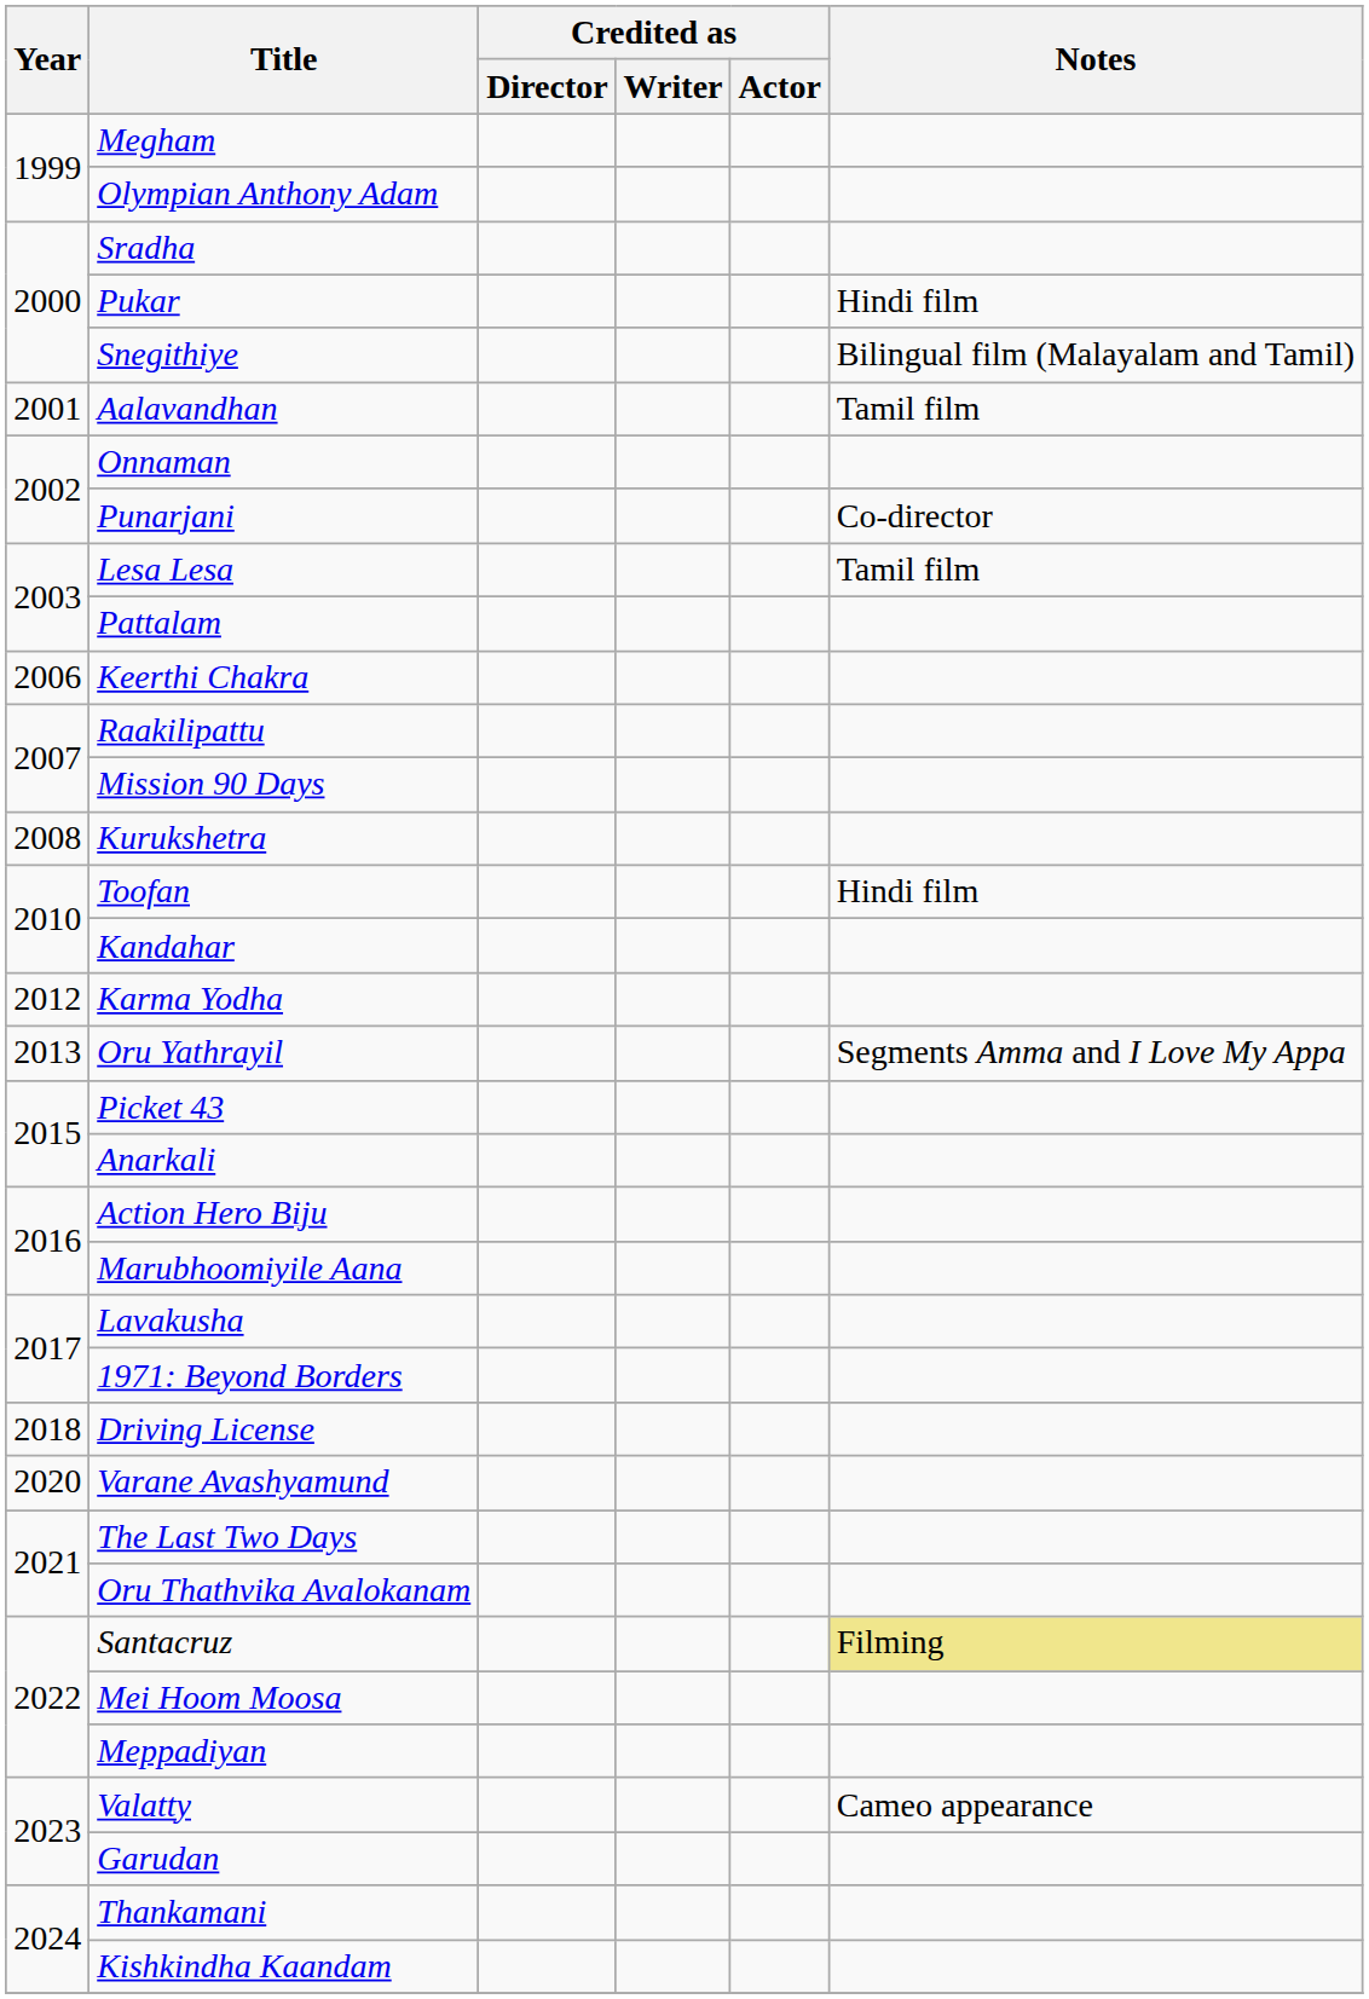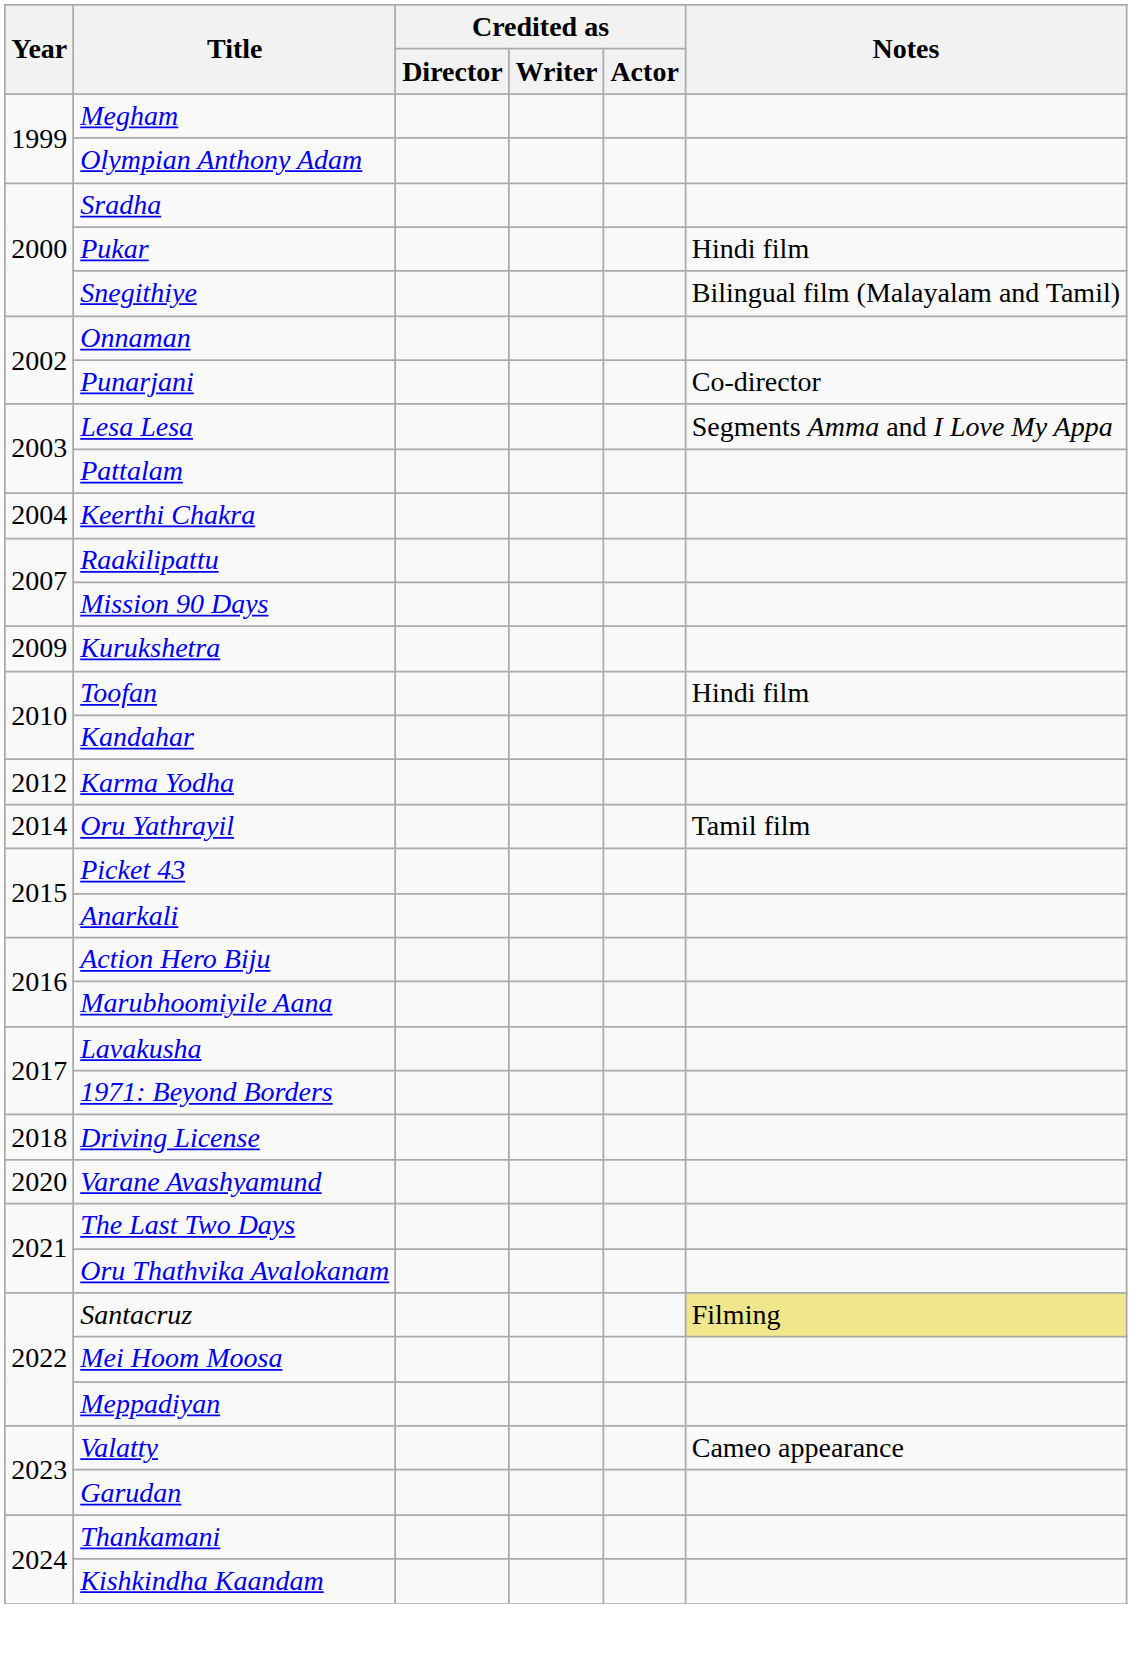 <table class="wikitable sortable">
 <tr>
 <th rowspan="2">Year</th>
 <th rowspan="2">Title</th>
 <th colspan="3">Credited as</th>
 <th rowspan="2">Notes</th>
 </tr>
 <tr>
 <th>Director</th>
 <th>Writer</th>
 <th>Actor</th>
 </tr>
 <tr>
 <td rowspan=2>1999</td>
 <td><em><a href='#'>Megham</a></em></td>
 <td></td>
 <td></td>
 <td></td>
 <td></td>
 </tr>
 <tr>
 <td><em><a href='#'>Olympian Anthony Adam</a></em></td>
 <td></td>
 <td></td>
 <td></td>
 <td></td>
 </tr>
 <tr>
 <td rowspan=3>2000</td>
 <td><em><a href='#'>Sradha</a></em></td>
 <td></td>
 <td></td>
 <td></td>
 <td></td>
 </tr>
 <tr>
 <td><em><a href='#'>Pukar</a></em></td>
 <td></td>
 <td></td>
 <td></td>
 <td>Hindi film</td>
 </tr>
 <tr>
 <td><em><a href='#'>Snegithiye</a></em></td>
 <td></td>
 <td></td>
 <td></td>
 <td>Bilingual film (Malayalam and Tamil)</td>
 </tr>
 <tr>
-<td>2001</td>
-<td><em><a href='#'>Aalavandhan</a></em></td>
-<td></td>
-<td></td>
-<td></td>
-<td>Tamil film</td>
-</tr>
-<tr>
 <td rowspan=2>2002</td>
 <td><em><a href='#'>Onnaman</a></em></td>
 <td></td>
 <td></td>
 <td></td>
 <td></td>
 </tr>
 <tr>
 <td><em><a href='#'>Punarjani</a></em></td>
 <td></td>
 <td></td>
 <td></td>
 <td>Co-director</td>
 </tr>
 <tr>
 <td rowspan=2>2003</td>
 <td><em><a href='#'>Lesa Lesa</a></em></td>
 <td></td>
 <td></td>
 <td></td>
-<td>Tamil film</td>
+<td>Segments <em>Amma</em> and <em>I Love My Appa</em></td>
 </tr>
 <tr>
 <td><em><a href='#'>Pattalam</a></em></td>
 <td></td>
 <td></td>
 <td></td>
 <td></td>
 </tr>
 <tr>
-<td>2006</td>
+<td>2004</td>
 <td><em><a href='#'>Keerthi Chakra</a></em></td>
 <td></td>
 <td></td>
 <td></td>
 <td></td>
 </tr>
 <tr>
 <td rowspan=2>2007</td>
 <td><em><a href='#'>Raakilipattu</a></em></td>
 <td></td>
 <td></td>
 <td></td>
 <td></td>
 </tr>
 <tr>
 <td><em><a href='#'>Mission 90 Days</a></em></td>
 <td></td>
 <td></td>
 <td></td>
 <td></td>
 </tr>
 <tr>
-<td>2008</td>
+<td>2009</td>
 <td><em><a href='#'>Kurukshetra</a></em></td>
 <td></td>
 <td></td>
 <td></td>
 <td></td>
 </tr>
 <tr>
 <td rowspan=2>2010</td>
 <td><em><a href='#'>Toofan</a></em></td>
 <td></td>
 <td></td>
 <td></td>
 <td>Hindi film</td>
 </tr>
 <tr>
 <td><em><a href='#'>Kandahar</a></em></td>
 <td></td>
 <td></td>
 <td></td>
 <td></td>
 </tr>
 <tr>
 <td>2012</td>
 <td><em><a href='#'>Karma Yodha</a></em></td>
 <td></td>
 <td></td>
 <td></td>
 <td></td>
 </tr>
 <tr>
-<td>2013</td>
+<td>2014</td>
 <td><em><a href='#'>Oru Yathrayil</a></em></td>
 <td></td>
 <td></td>
 <td></td>
-<td>Segments <em>Amma</em> and <em>I Love My Appa</em></td>
+<td>Tamil film</td>
 </tr>
 <tr>
 <td rowspan=2>2015</td>
 <td><em><a href='#'>Picket 43</a></em></td>
 <td></td>
 <td></td>
 <td></td>
 <td></td>
 </tr>
 <tr>
 <td><em><a href='#'>Anarkali</a></em></td>
 <td></td>
 <td></td>
 <td></td>
 <td></td>
 </tr>
 <tr>
 <td rowspan=2>2016</td>
 <td><em><a href='#'>Action Hero Biju</a></em></td>
 <td></td>
 <td></td>
 <td></td>
 <td></td>
 </tr>
 <tr>
 <td><em><a href='#'>Marubhoomiyile Aana</a></em></td>
 <td></td>
 <td></td>
 <td></td>
 <td></td>
 </tr>
 <tr>
 <td rowspan=2>2017</td>
 <td><em><a href='#'>Lavakusha</a></em></td>
 <td></td>
 <td></td>
 <td></td>
 <td></td>
 </tr>
 <tr>
 <td><em><a href='#'>1971: Beyond Borders</a></em></td>
 <td></td>
 <td></td>
 <td></td>
 <td></td>
 </tr>
 <tr>
 <td>2018</td>
 <td><em><a href='#'>Driving License</a></em></td>
 <td></td>
 <td></td>
 <td></td>
 <td></td>
 </tr>
 <tr>
 <td>2020</td>
 <td><em><a href='#'>Varane Avashyamund</a></em></td>
 <td></td>
 <td></td>
 <td></td>
 <td></td>
 </tr>
 <tr>
 <td rowspan=2>2021</td>
 <td><em><a href='#'>The Last Two Days</a></em></td>
 <td></td>
 <td></td>
 <td></td>
 <td></td>
 </tr>
 <tr>
 <td><em><a href='#'>Oru Thathvika Avalokanam</a></em></td>
 <td></td>
 <td></td>
 <td></td>
 <td></td>
 </tr>
 <tr>
 <td rowspan=3>2022</td>
 <td><em>Santacruz</em></td>
 <td></td>
 <td></td>
 <td></td>
 <td style="background: khaki;">Filming</td>
 </tr>
 <tr>
 <td><em><a href='#'>Mei Hoom Moosa</a></em></td>
 <td></td>
 <td></td>
 <td></td>
 <td></td>
 </tr>
 <tr>
 <td><em><a href='#'>Meppadiyan</a></em></td>
 <td></td>
 <td></td>
 <td></td>
 <td></td>
 </tr>
 <tr>
 <td rowspan=2>2023</td>
 <td><em><a href='#'>Valatty</a></em></td>
 <td></td>
 <td></td>
 <td></td>
 <td>Cameo appearance</td>
 </tr>
 <tr>
 <td><em><a href='#'>Garudan</a></em></td>
 <td></td>
 <td></td>
 <td></td>
 <td></td>
 </tr>
 <tr>
 <td rowspan=2>2024</td>
 <td><em><a href='#'>Thankamani</a></em></td>
 <td></td>
 <td></td>
 <td></td>
 <td></td>
 </tr>
 <tr>
 <td><em><a href='#'>Kishkindha Kaandam</a></em></td>
 <td></td>
 <td></td>
 <td></td>
 <td></td>
 </tr>
 <tr>
 </tr>
 </table>
